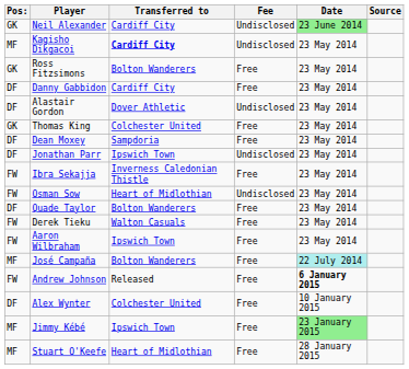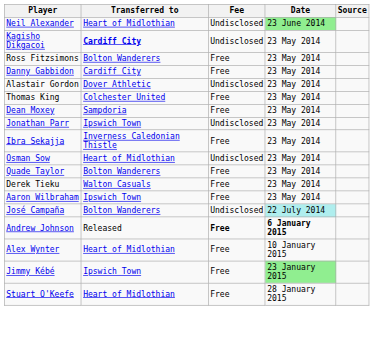 <table class="wikitable sortable" style="width:90%; text-align:center; font-size:95%; text-align:left;">
 <tr>
-<th>Pos:</th>
 <th>Player</th>
 <th>Transferred to</th>
 <th>Fee</th>
 <th>Date</th>
 <th>Source</th>
 </tr>
 <tr>
-<td>GK</td>
 <td> <a href='#'>Neil Alexander</a></td>
-<td> <a href='#'>Cardiff City</a></td>
+<td> <a href='#'>Heart of Midlothian</a></td>
 <td>Undisclosed</td>
 <td style="background: lightgreen;">23 June 2014</td>
 <td></td>
 </tr>
 <tr>
-<td>MF</td>
 <td> <a href='#'>Kagisho Dikgacoi</a></td>
 <td><strong> <a href='#'>Cardiff City</a></strong></td>
 <td>Undisclosed</td>
 <td>23 May 2014</td>
 <td></td>
 </tr>
 <tr>
-<td>GK</td>
 <td> Ross Fitzsimons</td>
 <td> <a href='#'>Bolton Wanderers</a></td>
 <td>Free</td>
 <td>23 May 2014</td>
 <td></td>
 </tr>
 <tr>
-<td>DF</td>
 <td> <a href='#'>Danny Gabbidon</a></td>
 <td> <a href='#'>Cardiff City</a></td>
 <td>Free</td>
 <td>23 May 2014</td>
 <td></td>
 </tr>
 <tr>
-<td>DF</td>
 <td> Alastair Gordon</td>
 <td> <a href='#'>Dover Athletic</a></td>
 <td>Undisclosed</td>
 <td>23 May 2014</td>
 <td></td>
 </tr>
 <tr>
-<td>GK</td>
 <td> Thomas King</td>
 <td> <a href='#'>Colchester United</a></td>
 <td>Free</td>
 <td>23 May 2014</td>
 <td></td>
 </tr>
 <tr>
-<td>DF</td>
 <td> <a href='#'>Dean Moxey</a></td>
 <td> <a href='#'>Sampdoria</a></td>
 <td>Free</td>
 <td>23 May 2014</td>
 <td></td>
 </tr>
 <tr>
-<td>DF</td>
 <td> <a href='#'>Jonathan Parr</a></td>
 <td> <a href='#'>Ipswich Town</a></td>
 <td>Undisclosed</td>
 <td>23 May 2014</td>
 <td></td>
 </tr>
 <tr>
-<td>FW</td>
 <td> <a href='#'>Ibra Sekajja</a></td>
 <td> <a href='#'>Inverness Caledonian Thistle</a></td>
 <td>Free</td>
 <td>23 May 2014</td>
 <td></td>
 </tr>
 <tr>
-<td>FW</td>
 <td> <a href='#'>Osman Sow</a></td>
 <td> <a href='#'>Heart of Midlothian</a></td>
 <td>Undisclosed</td>
 <td>23 May 2014</td>
 <td></td>
 </tr>
 <tr>
-<td>DF</td>
 <td> <a href='#'>Quade Taylor</a></td>
 <td> <a href='#'>Bolton Wanderers</a></td>
 <td>Free</td>
 <td>23 May 2014</td>
 <td></td>
 </tr>
 <tr>
-<td>FW</td>
 <td> Derek Tieku</td>
 <td> <a href='#'>Walton Casuals</a></td>
 <td>Free</td>
 <td>23 May 2014</td>
 <td></td>
 </tr>
 <tr>
-<td>FW</td>
 <td> <a href='#'>Aaron Wilbraham</a></td>
 <td> <a href='#'>Ipswich Town</a></td>
 <td>Free</td>
 <td>23 May 2014</td>
 <td></td>
 </tr>
 <tr>
-<td>MF</td>
 <td> <a href='#'>José Campaña</a></td>
 <td> <a href='#'>Bolton Wanderers</a></td>
-<td>Free</td>
+<td>Undisclosed</td>
 <td style="background: paleturquoise;">22 July 2014</td>
 <td></td>
 </tr>
 <tr>
-<td>FW</td>
 <td> <a href='#'>Andrew Johnson</a></td>
 <td> Released</td>
-<td>Free</td>
+<td><strong>Free</strong></td>
 <td><strong>6 January 2015</strong></td>
 <td></td>
 </tr>
 <tr>
-<td>DF</td>
 <td> <a href='#'>Alex Wynter</a></td>
-<td> <a href='#'>Colchester United</a></td>
+<td> <a href='#'>Heart of Midlothian</a></td>
 <td>Free</td>
 <td>10 January 2015</td>
 <td></td>
 </tr>
 <tr>
-<td>MF</td>
 <td> <a href='#'>Jimmy Kébé</a></td>
 <td> <a href='#'>Ipswich Town</a></td>
 <td>Free</td>
 <td style="background: lightgreen;">23 January 2015</td>
 <td></td>
 </tr>
 <tr>
-<td>MF</td>
 <td> <a href='#'>Stuart O'Keefe</a></td>
 <td> <a href='#'>Heart of Midlothian</a></td>
 <td>Free</td>
 <td>28 January 2015</td>
 <td></td>
 </tr>
 </table>
